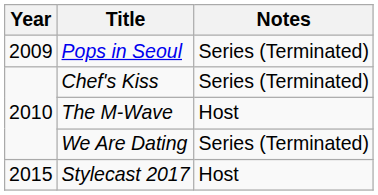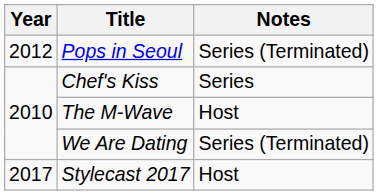 <table class="wikitable">
 <tr>
 <th>Year</th>
 <th>Title</th>
 <th>Notes</th>
 </tr>
 <tr>
-<td>2009</td>
+<td>2012</td>
 <td><em><a href='#'>Pops in Seoul</a></em></td>
 <td>Series (Terminated)</td>
 </tr>
 <tr>
 <td rowspan=3>2010</td>
 <td><em>Chef's Kiss</em></td>
-<td>Series (Terminated)</td>
+<td>Series</td>
 </tr>
 <tr>
 <td><em>The M-Wave</em></td>
 <td>Host</td>
 </tr>
 <tr>
 <td><em>We Are Dating</em></td>
 <td>Series (Terminated)</td>
 </tr>
 <tr>
-<td>2015</td>
+<td>2017</td>
 <td><em>Stylecast 2017</em></td>
 <td>Host</td>
 </tr>
 </table>
